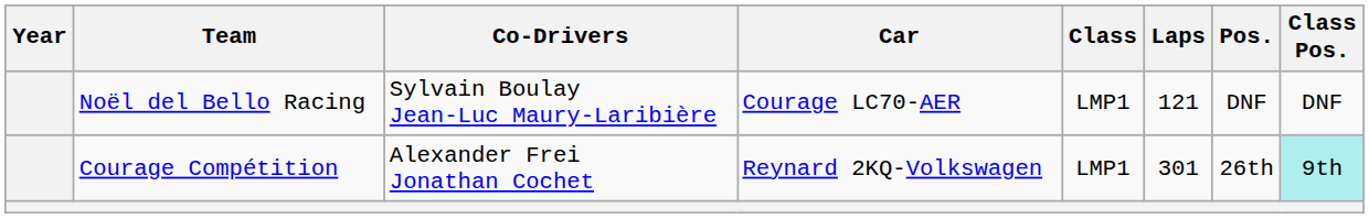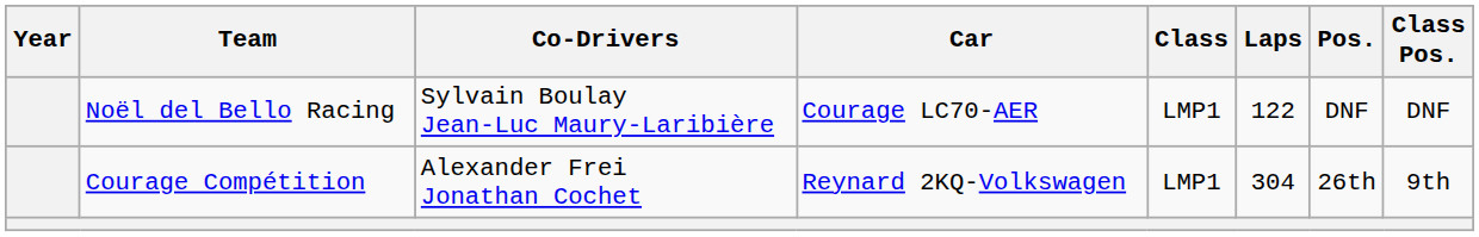 <table class="wikitable" style="text-align:center; font-size:90%; width:700px">
 <tr>
 <th>Year</th>
 <th>Team</th>
 <th>Co-Drivers</th>
 <th>Car</th>
 <th>Class</th>
 <th>Laps</th>
 <th>Pos.</th>
 <th>Class<br>Pos.</th>
 </tr>
 <tr>
 <th></th>
 <td align="left"> <a href='#'>Noël del Bello</a> Racing</td>
 <td align="left"> Sylvain Boulay<br> <a href='#'>Jean-Luc Maury-Laribière</a></td>
 <td align="left"><a href='#'>Courage</a> LC70-<a href='#'>AER</a></td>
 <td>LMP1</td>
-<td>121</td>
+<td>122</td>
 <td>DNF</td>
 <td>DNF</td>
 </tr>
 <tr>
 <th></th>
 <td align="left"> <a href='#'>Courage Compétition</a></td>
 <td align="left"> Alexander Frei<br> <a href='#'>Jonathan Cochet</a></td>
 <td align="left"><a href='#'>Reynard</a> 2KQ-<a href='#'>Volkswagen</a></td>
 <td>LMP1</td>
-<td>301</td>
+<td>304</td>
 <td>26th</td>
-<td style="background: paleturquoise;">9th</td>
+<td>9th</td>
 </tr>
 <tr>
 <th colspan="8"></th>
 </tr>
 </table>
